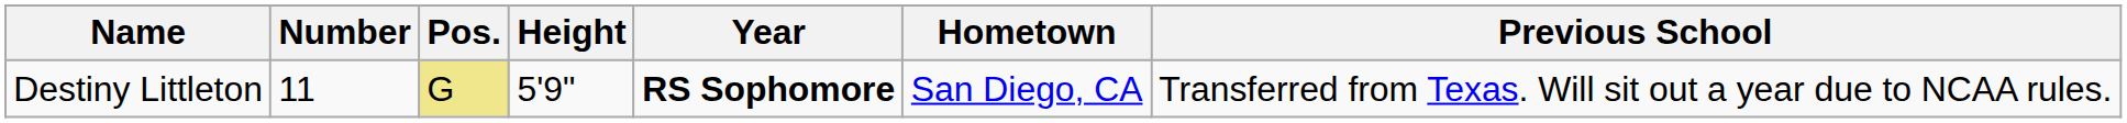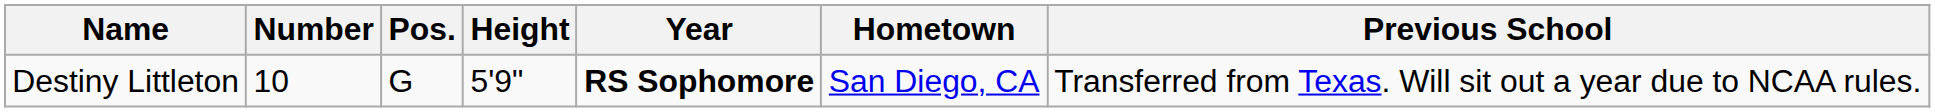 <table class="wikitable sortable" border="1">
 <tr>
 <th>Name</th>
 <th>Number</th>
 <th>Pos.</th>
 <th>Height</th>
 <th>Year</th>
 <th>Hometown</th>
 <th class="unsortable">Previous School</th>
 </tr>
 <tr>
 <td>Destiny Littleton</td>
-<td>11</td>
-<td style="background: khaki;">G</td>
+<td>10</td>
+<td>G</td>
 <td>5'9"</td>
 <td><strong>RS Sophomore</strong></td>
 <td><a href='#'>San Diego, CA</a></td>
 <td>Transferred from <a href='#'>Texas</a>. Will sit out a year due to NCAA rules.</td>
 </tr>
 </table>
